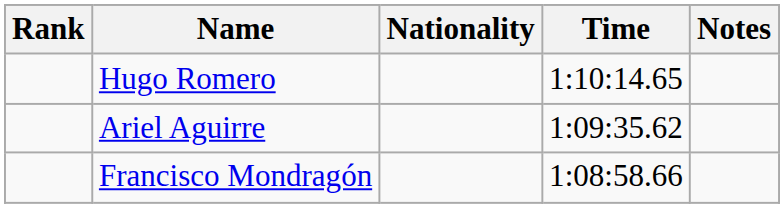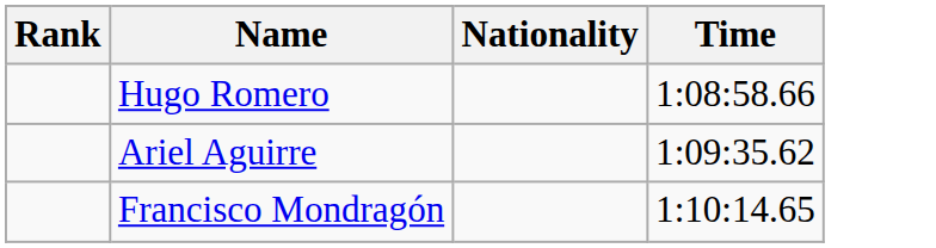 <table class="wikitable sortable" style="text-align:center">
 <tr>
 <th>Rank</th>
 <th>Name</th>
 <th>Nationality</th>
 <th>Time</th>
-<th>Notes</th>
 </tr>
 <tr>
 <td align=center></td>
 <td align=left><a href='#'>Hugo Romero</a></td>
 <td align=left></td>
-<td>1:10:14.65</td>
-<td></td>
+<td>1:08:58.66</td>
 </tr>
 <tr>
 <td align=center></td>
 <td align=left><a href='#'>Ariel Aguirre</a></td>
 <td align=left></td>
 <td>1:09:35.62</td>
-<td></td>
 </tr>
 <tr>
 <td align=center></td>
 <td align=left><a href='#'>Francisco Mondragón</a></td>
 <td align=left></td>
-<td>1:08:58.66</td>
-<td></td>
+<td>1:10:14.65</td>
 </tr>
 </table>
